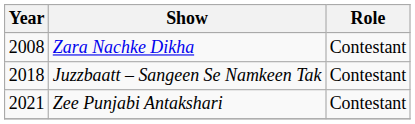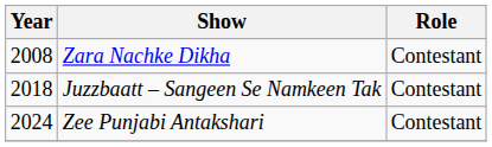 <table class = "wikitable sortable">
 <tr>
 <th>Year</th>
 <th>Show</th>
 <th>Role</th>
 </tr>
 <tr>
 <td>2008</td>
 <td><em><a href='#'>Zara Nachke Dikha</a></em></td>
 <td>Contestant</td>
 </tr>
 <tr>
 <td>2018</td>
 <td><em>Juzzbaatt – Sangeen Se Namkeen Tak</em></td>
 <td>Contestant</td>
 </tr>
 <tr>
-<td>2021</td>
+<td>2024</td>
 <td><em>Zee Punjabi Antakshari</em></td>
 <td>Contestant</td>
 </tr>
 <tr>
 </tr>
 </table>
